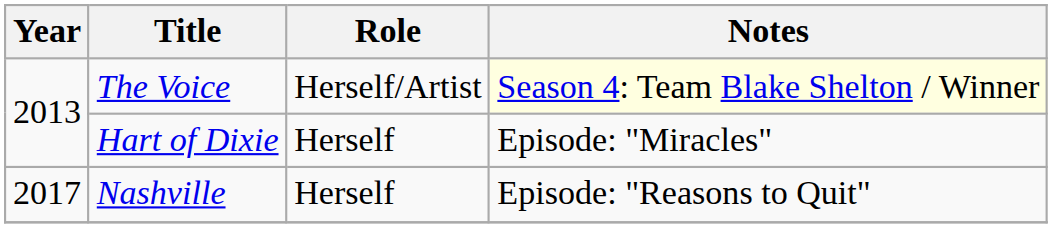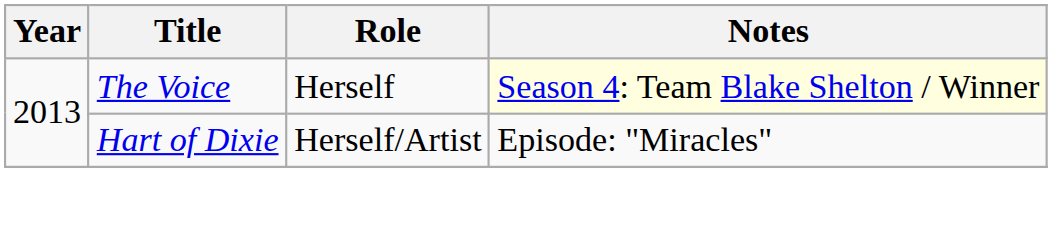 <table class="wikitable">
 <tr>
 <th>Year</th>
 <th>Title</th>
 <th>Role</th>
 <th>Notes</th>
 </tr>
 <tr>
 <td rowspan="2">2013</td>
 <td><em><a href='#'>The Voice</a></em></td>
-<td>Herself/Artist</td>
+<td>Herself</td>
 <td style="background: lightyellow;"><a href='#'>Season 4</a>: Team <a href='#'>Blake Shelton</a> / Winner</td>
 </tr>
 <tr>
 <td><em><a href='#'>Hart of Dixie</a></em></td>
-<td>Herself</td>
+<td>Herself/Artist</td>
 <td>Episode: "Miracles"</td>
-</tr>
-<tr>
-<td>2017</td>
-<td><em><a href='#'>Nashville</a></em></td>
-<td>Herself</td>
-<td>Episode: "Reasons to Quit"</td>
 </tr>
 <tr>
 </tr>
 </table>
